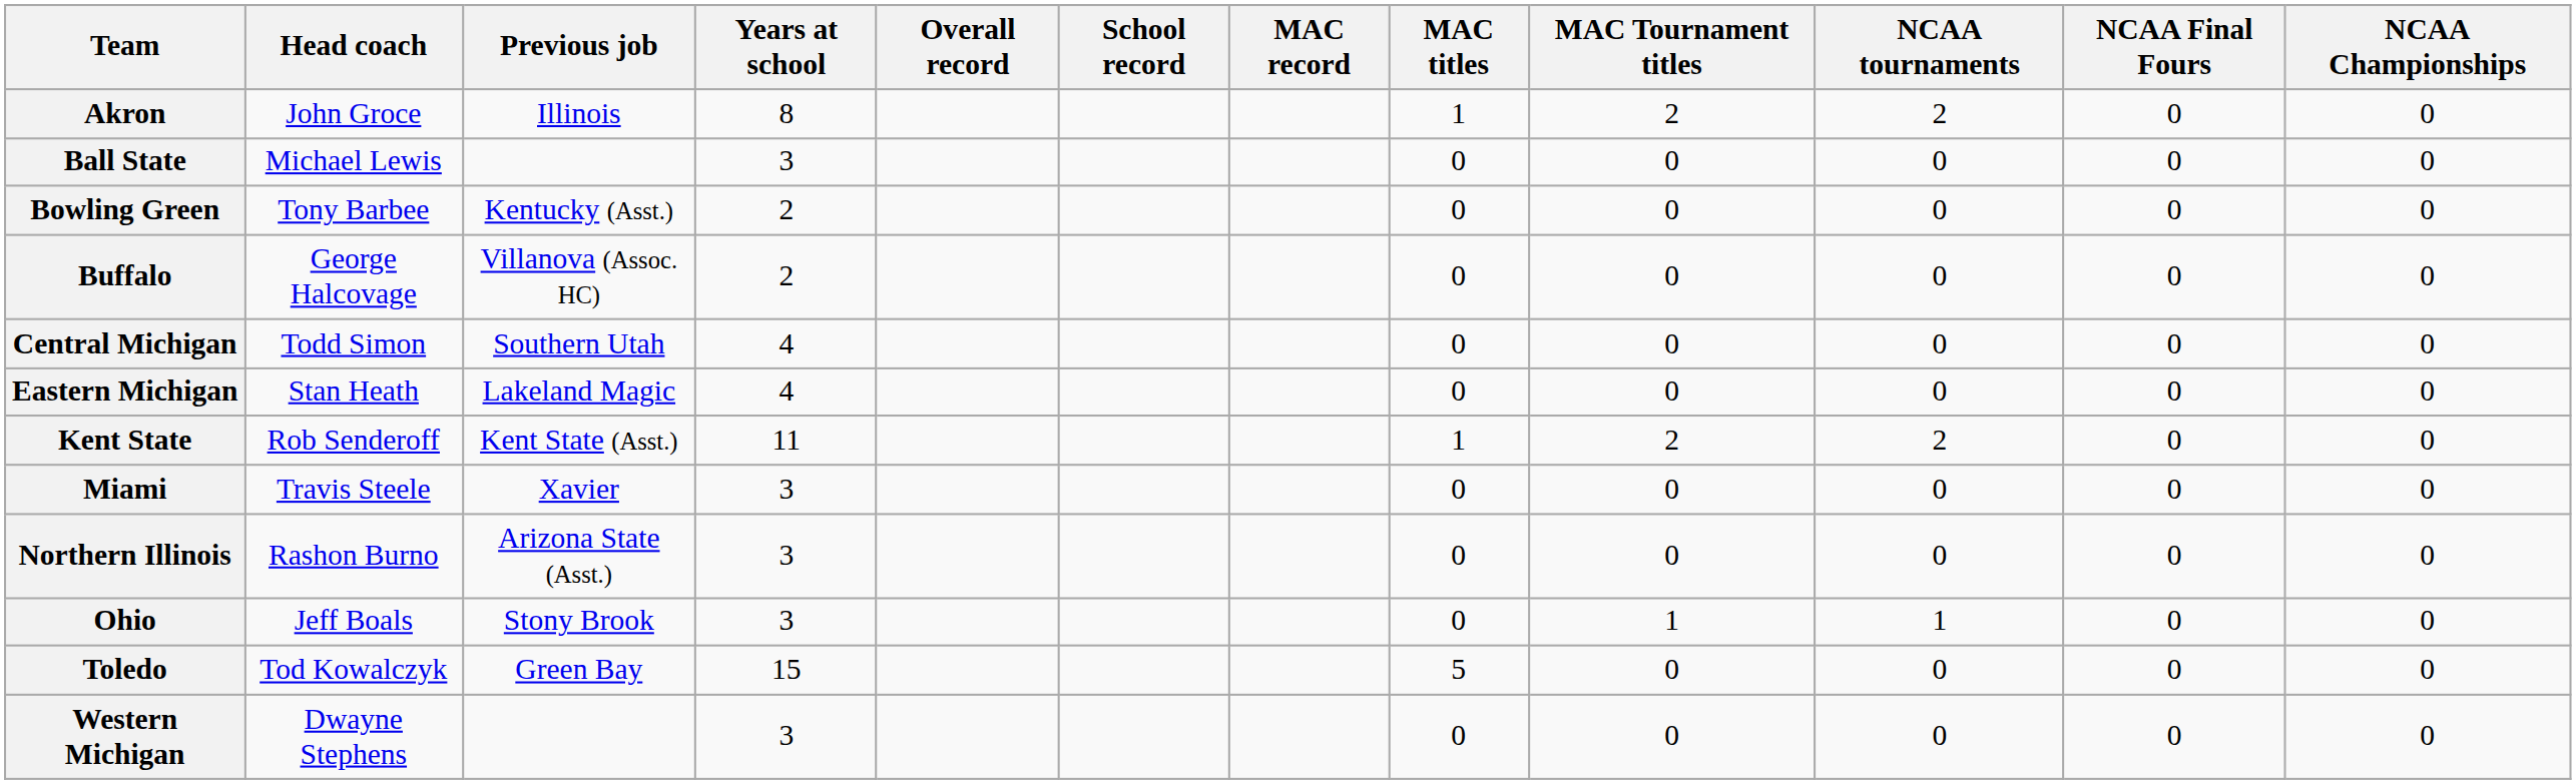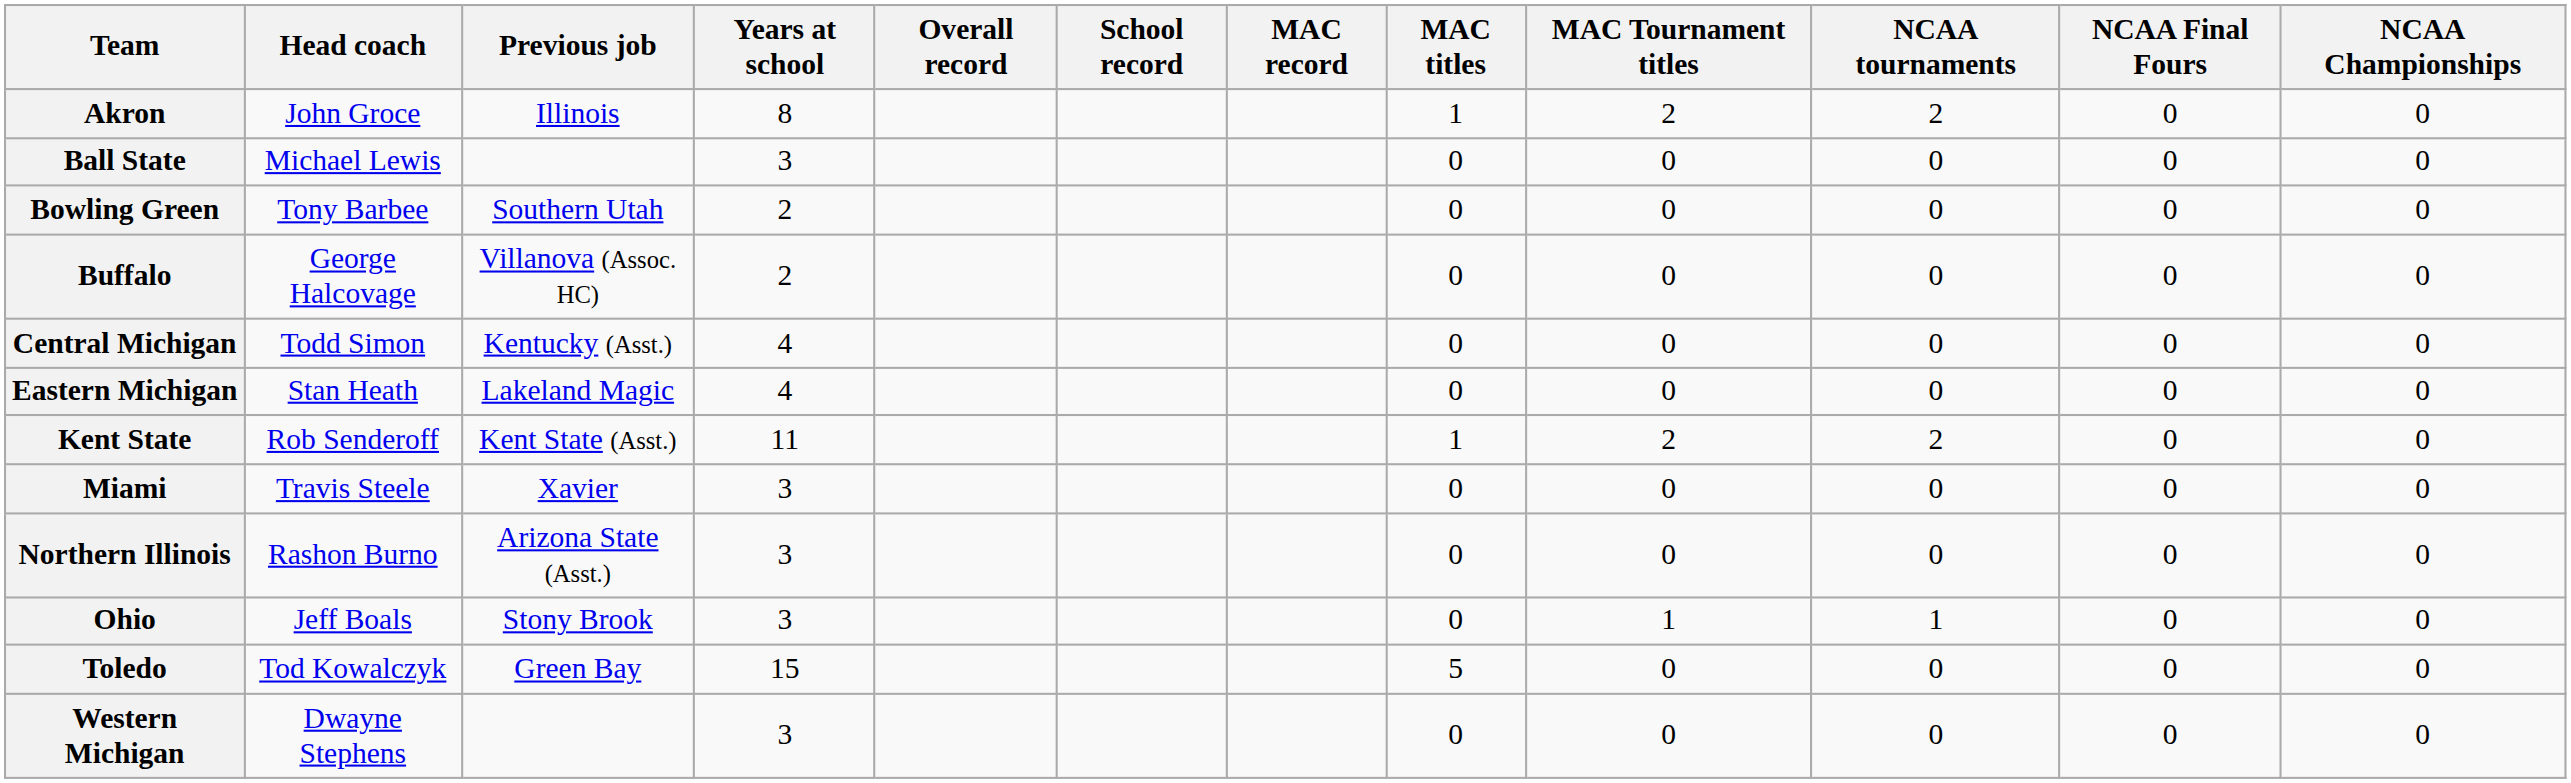 <table class="wikitable sortable" style="text-align: center;font-size:90%;">
 <tr>
 <th width="110">Team</th>
 <th>Head coach</th>
 <th>Previous job</th>
 <th>Years at school</th>
 <th>Overall record</th>
 <th>School record</th>
 <th>MAC record</th>
 <th>MAC titles</th>
 <th>MAC Tournament titles</th>
 <th>NCAA tournaments</th>
 <th>NCAA Final Fours</th>
 <th>NCAA Championships</th>
 </tr>
 <tr>
 <th style=>Akron</th>
 <td><a href='#'>John Groce</a></td>
 <td><a href='#'>Illinois</a></td>
 <td>8</td>
 <td></td>
 <td></td>
 <td></td>
 <td>1</td>
 <td>2</td>
 <td>2</td>
 <td>0</td>
 <td>0</td>
 </tr>
 <tr>
 <th style=>Ball State</th>
 <td><a href='#'>Michael Lewis</a></td>
 <td></td>
 <td>3</td>
 <td></td>
 <td></td>
 <td></td>
 <td>0</td>
 <td>0</td>
 <td>0</td>
 <td>0</td>
 <td>0</td>
 </tr>
 <tr>
 <th style=>Bowling Green</th>
 <td><a href='#'>Tony Barbee</a></td>
-<td><a href='#'>Kentucky</a> <small>(Asst.)</small></td>
+<td><a href='#'>Southern Utah</a></td>
 <td>2</td>
 <td></td>
 <td></td>
 <td></td>
 <td>0</td>
 <td>0</td>
 <td>0</td>
 <td>0</td>
 <td>0</td>
 </tr>
 <tr>
 <th style=>Buffalo</th>
 <td><a href='#'>George Halcovage</a></td>
 <td><a href='#'>Villanova</a> <small>(Assoc. HC)</small></td>
 <td>2</td>
 <td></td>
 <td></td>
 <td></td>
 <td>0</td>
 <td>0</td>
 <td>0</td>
 <td>0</td>
 <td>0</td>
 </tr>
 <tr>
 <th style=>Central Michigan</th>
 <td><a href='#'>Todd Simon</a></td>
-<td><a href='#'>Southern Utah</a></td>
+<td><a href='#'>Kentucky</a> <small>(Asst.)</small></td>
 <td>4</td>
 <td></td>
 <td></td>
 <td></td>
 <td>0</td>
 <td>0</td>
 <td>0</td>
 <td>0</td>
 <td>0</td>
 </tr>
 <tr>
 <th style=>Eastern Michigan</th>
 <td><a href='#'>Stan Heath</a></td>
 <td><a href='#'>Lakeland Magic</a></td>
 <td>4</td>
 <td></td>
 <td></td>
 <td></td>
 <td>0</td>
 <td>0</td>
 <td>0</td>
 <td>0</td>
 <td>0</td>
 </tr>
 <tr>
 <th style=>Kent State</th>
 <td><a href='#'>Rob Senderoff</a></td>
 <td><a href='#'>Kent State</a> <small>(Asst.)</small></td>
 <td>11</td>
 <td></td>
 <td></td>
 <td></td>
 <td>1</td>
 <td>2</td>
 <td>2</td>
 <td>0</td>
 <td>0</td>
 </tr>
 <tr>
 <th style=>Miami</th>
 <td><a href='#'>Travis Steele</a></td>
 <td><a href='#'>Xavier</a></td>
 <td>3</td>
 <td></td>
 <td></td>
 <td></td>
 <td>0</td>
 <td>0</td>
 <td>0</td>
 <td>0</td>
 <td>0</td>
 </tr>
 <tr>
 <th style=>Northern Illinois</th>
 <td><a href='#'>Rashon Burno</a></td>
 <td><a href='#'>Arizona State</a> <small>(Asst.)</small></td>
 <td>3</td>
 <td></td>
 <td></td>
 <td></td>
 <td>0</td>
 <td>0</td>
 <td>0</td>
 <td>0</td>
 <td>0</td>
 </tr>
 <tr>
 <th style=>Ohio</th>
 <td><a href='#'>Jeff Boals</a></td>
 <td><a href='#'>Stony Brook</a></td>
 <td>3</td>
 <td></td>
 <td></td>
 <td></td>
 <td>0</td>
 <td>1</td>
 <td>1</td>
 <td>0</td>
 <td>0</td>
 </tr>
 <tr>
 <th style=>Toledo</th>
 <td><a href='#'>Tod Kowalczyk</a></td>
 <td><a href='#'>Green Bay</a></td>
 <td>15</td>
 <td></td>
 <td></td>
 <td></td>
 <td>5</td>
 <td>0</td>
 <td>0</td>
 <td>0</td>
 <td>0</td>
 </tr>
 <tr>
 <th style=>Western Michigan</th>
 <td><a href='#'>Dwayne Stephens</a></td>
 <td></td>
 <td>3</td>
 <td></td>
 <td></td>
 <td></td>
 <td>0</td>
 <td>0</td>
 <td>0</td>
 <td>0</td>
 <td>0</td>
 </tr>
 </table>
